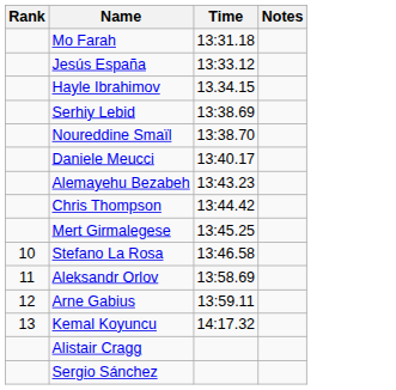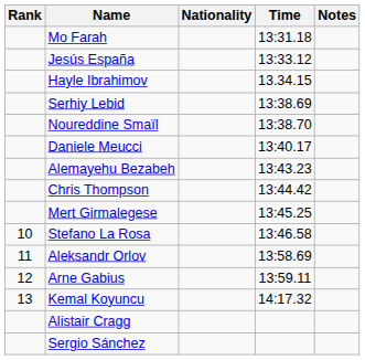 <table class="wikitable sortable" style="text-align:center">
 <tr>
 <th>Rank</th>
 <th>Name</th>
+<th>Nationality</th>
 <th>Time</th>
 <th>Notes</th>
 </tr>
 <tr>
 <td></td>
 <td align="left"><a href='#'>Mo Farah</a></td>
+<td align=left></td>
 <td>13:31.18</td>
 <td></td>
 </tr>
 <tr>
 <td></td>
 <td align="left"><a href='#'>Jesús España</a></td>
+<td align=left></td>
 <td>13:33.12</td>
 <td></td>
 </tr>
 <tr>
 <td></td>
 <td align="left"><a href='#'>Hayle Ibrahimov</a></td>
+<td align=left></td>
 <td>13.34.15</td>
 <td></td>
 </tr>
 <tr>
 <td></td>
 <td align="left"><a href='#'>Serhiy Lebid</a></td>
+<td align=left></td>
 <td>13:38.69</td>
 <td></td>
 </tr>
 <tr>
 <td></td>
 <td align="left"><a href='#'>Noureddine Smaïl</a></td>
+<td align=left></td>
 <td>13:38.70</td>
 <td></td>
 </tr>
 <tr>
 <td></td>
 <td align="left"><a href='#'>Daniele Meucci</a></td>
+<td align=left></td>
 <td>13:40.17</td>
 <td></td>
 </tr>
 <tr>
 <td></td>
 <td align="left"><a href='#'>Alemayehu Bezabeh</a></td>
+<td align=left></td>
 <td>13:43.23</td>
 <td></td>
 </tr>
 <tr>
 <td></td>
 <td align="left"><a href='#'>Chris Thompson</a></td>
+<td align=left></td>
 <td>13:44.42</td>
 <td></td>
 </tr>
 <tr>
 <td></td>
 <td align="left"><a href='#'>Mert Girmalegese</a></td>
+<td align=left></td>
 <td>13:45.25</td>
 <td></td>
 </tr>
 <tr>
 <td>10</td>
 <td align="left"><a href='#'>Stefano La Rosa</a></td>
+<td align=left></td>
 <td>13:46.58</td>
 <td></td>
 </tr>
 <tr>
 <td>11</td>
 <td align="left"><a href='#'>Aleksandr Orlov</a></td>
+<td align=left></td>
 <td>13:58.69</td>
 <td></td>
 </tr>
 <tr>
 <td>12</td>
 <td align="left"><a href='#'>Arne Gabius</a></td>
+<td align=left></td>
 <td>13:59.11</td>
 <td></td>
 </tr>
 <tr>
 <td>13</td>
 <td align="left"><a href='#'>Kemal Koyuncu</a></td>
+<td align=left></td>
 <td>14:17.32</td>
 <td></td>
 </tr>
 <tr>
 <td></td>
 <td align="left"><a href='#'>Alistair Cragg</a></td>
+<td align=left></td>
 <td></td>
 <td></td>
 </tr>
 <tr>
 <td></td>
 <td align="left"><a href='#'>Sergio Sánchez</a></td>
+<td align=left></td>
 <td></td>
 <td></td>
 </tr>
 </table>
